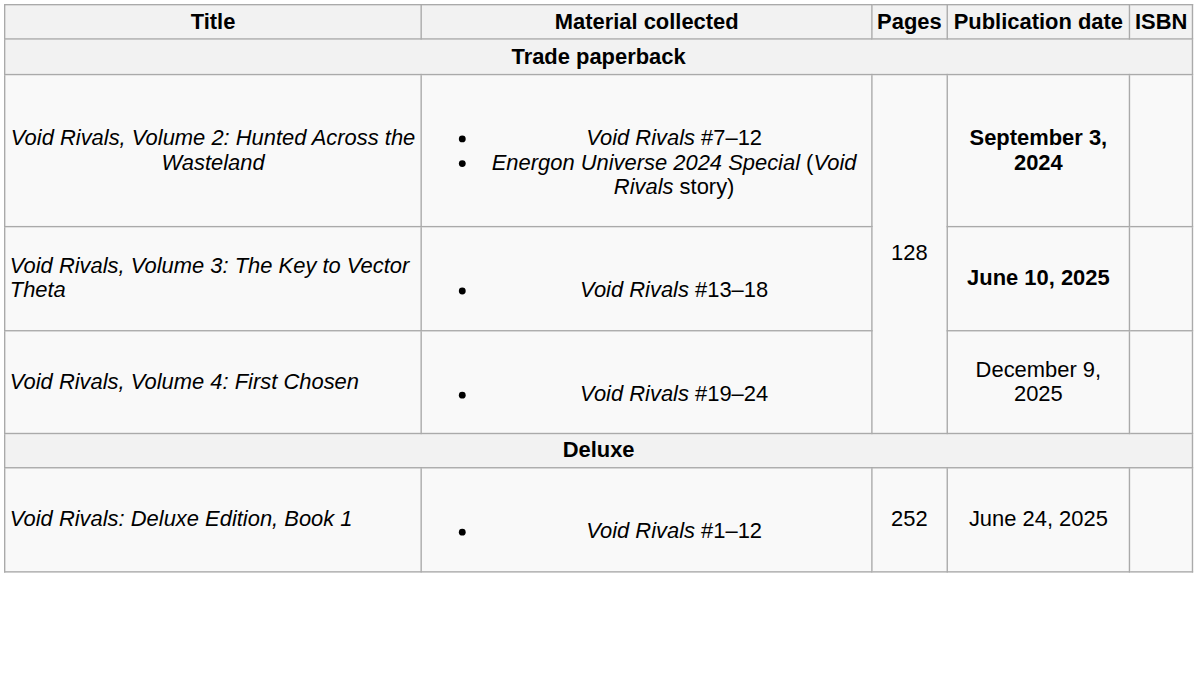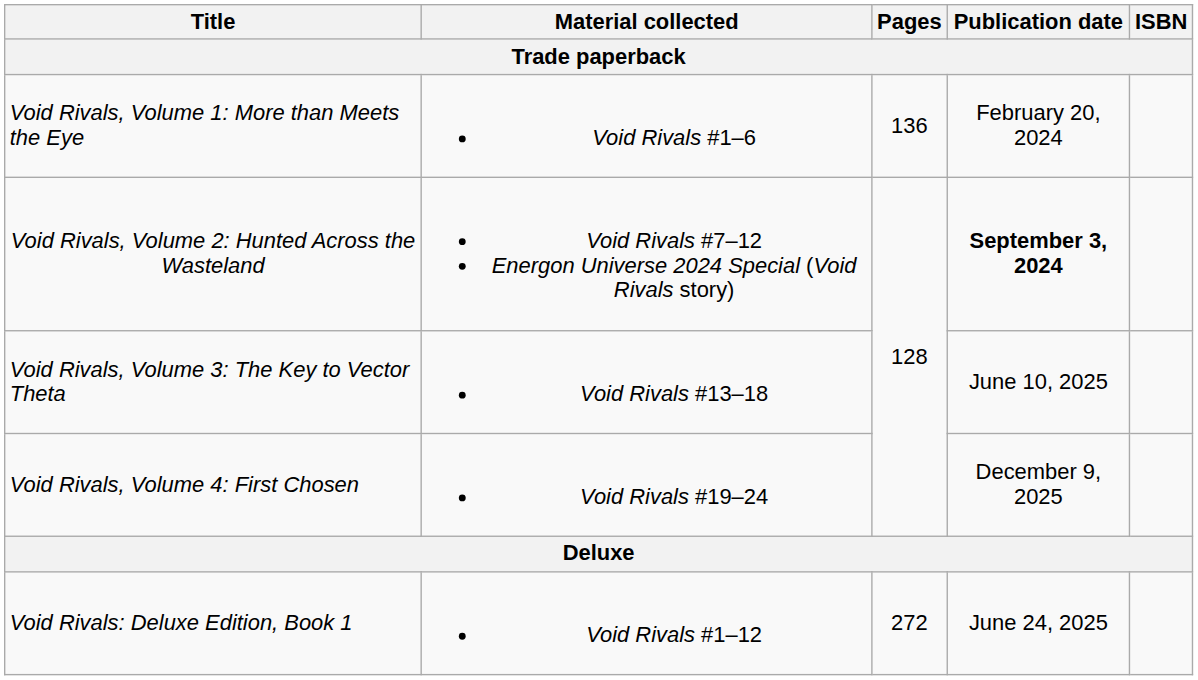 <table class="wikitable" style="text-align: center;">
 <tr>
 <th>Title</th>
 <th>Material collected</th>
 <th>Pages</th>
 <th><strong>Publication date</strong></th>
 <th>ISBN</th>
 </tr>
 <tr>
 <th colspan="5">Trade paperback</th>
 </tr>
 <tr>
+<td align="left"><em>Void Rivals, Volume 1: More than Meets the Eye</em></td>
+<td><br><ul><li><em>Void Rivals</em> #1–6</li></ul></td>
+<td>136</td>
+<td>February 20, 2024</td>
+<td></td>
+</tr>
+<tr>
 <td><em>Void Rivals, Volume 2: Hunted Across the Wasteland</em></td>
 <td><br><ul><li><em>Void Rivals</em> #7–12</li><li><em>Energon Universe 2024 Special</em> (<em>Void Rivals</em> story)</li></ul></td>
 <td rowspan="3">128</td>
 <td><strong>September 3, 2024</strong></td>
 <td></td>
 </tr>
 <tr>
 <td align="left"><em>Void Rivals, Volume 3: The Key to Vector Theta</em></td>
 <td><br><ul><li><em>Void Rivals</em> #13–18</li></ul></td>
-<td><strong>June 10, 2025</strong></td>
+<td>June 10, 2025</td>
 <td></td>
 </tr>
 <tr>
 <td align="left"><em>Void Rivals, Volume 4: First Chosen</em></td>
 <td><br><ul><li><em>Void Rivals</em> #19–24</li></ul></td>
 <td>December 9, 2025</td>
 <td></td>
 </tr>
 <tr>
 <th colspan="5">Deluxe</th>
 </tr>
 <tr>
 <td align="left"><em>Void Rivals: Deluxe Edition, Book 1</em></td>
 <td><br><ul><li><em>Void Rivals</em> #1–12</li></ul></td>
-<td>252</td>
+<td>272</td>
 <td>June 24, 2025</td>
 <td></td>
 </tr>
 </table>
